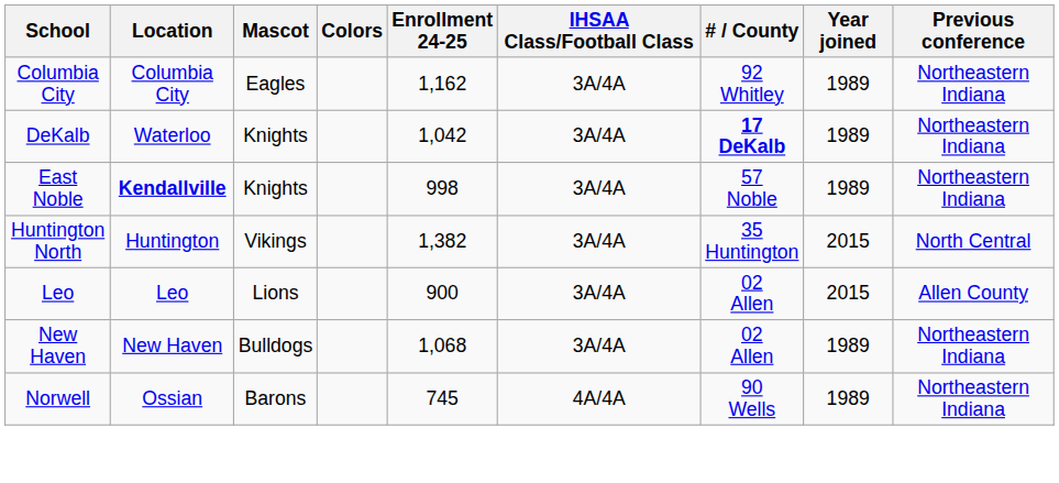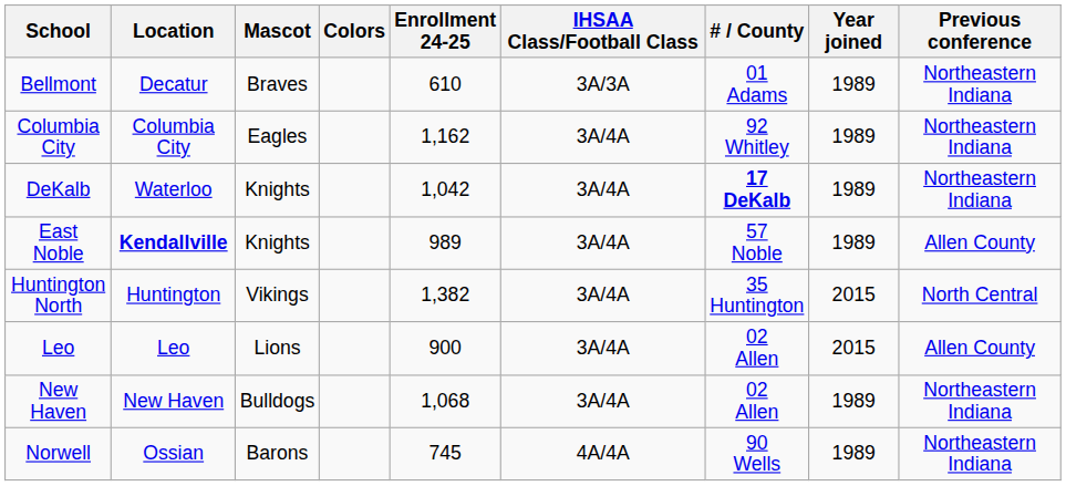 <table class="wikitable" style="text-align:center;">
 <tr>
 <th>School</th>
 <th>Location</th>
 <th>Mascot</th>
 <th>Colors</th>
 <th>Enrollment  <br> 24-25</th>
 <th><a href='#'>IHSAA</a> Class/Football Class</th>
 <th># / County</th>
 <th>Year joined</th>
 <th>Previous conference</th>
+</tr>
+<tr>
+<td><a href='#'>Bellmont</a></td>
+<td><a href='#'>Decatur</a></td>
+<td>Braves</td>
+<td>  </td>
+<td>610</td>
+<td>3A/3A</td>
+<td><a href='#'>01 <br> Adams</a></td>
+<td>1989</td>
+<td><a href='#'>Northeastern Indiana</a></td>
 </tr>
 <tr>
 <td><a href='#'>Columbia <br> City</a></td>
 <td><a href='#'>Columbia City</a></td>
 <td>Eagles</td>
 <td>  </td>
 <td>1,162</td>
 <td>3A/4A</td>
 <td><a href='#'>92 <br> Whitley</a></td>
 <td>1989</td>
 <td><a href='#'>Northeastern Indiana</a></td>
 </tr>
 <tr>
 <td><a href='#'>DeKalb</a></td>
 <td><a href='#'>Waterloo</a></td>
 <td>Knights</td>
 <td>  </td>
 <td>1,042</td>
 <td>3A/4A</td>
 <td><strong><a href='#'>17 <br> DeKalb</a></strong></td>
 <td>1989</td>
 <td><a href='#'>Northeastern Indiana</a></td>
 </tr>
 <tr>
 <td><a href='#'>East <br> Noble</a></td>
 <td><strong><a href='#'>Kendallville</a></strong></td>
 <td>Knights</td>
 <td>  </td>
-<td>998</td>
+<td>989</td>
 <td>3A/4A</td>
 <td><a href='#'>57 <br> Noble</a></td>
 <td>1989</td>
-<td><a href='#'>Northeastern Indiana</a></td>
+<td><a href='#'>Allen County</a></td>
 </tr>
 <tr>
 <td><a href='#'>Huntington <br> North</a></td>
 <td><a href='#'>Huntington</a></td>
 <td>Vikings</td>
 <td> </td>
 <td>1,382</td>
 <td>3A/4A</td>
 <td><a href='#'>35<br> Huntington</a></td>
 <td>2015</td>
 <td><a href='#'>North Central</a></td>
 </tr>
 <tr>
 <td><a href='#'>Leo</a></td>
 <td><a href='#'>Leo</a></td>
 <td>Lions</td>
 <td> </td>
 <td>900</td>
 <td>3A/4A</td>
 <td><a href='#'>02 <br> Allen</a></td>
 <td>2015</td>
 <td><a href='#'>Allen County</a></td>
 </tr>
 <tr>
 <td><a href='#'>New Haven</a></td>
 <td><a href='#'>New Haven</a></td>
 <td>Bulldogs</td>
 <td>  </td>
 <td>1,068</td>
 <td>3A/4A</td>
 <td><a href='#'>02 <br> Allen</a></td>
 <td>1989</td>
 <td><a href='#'>Northeastern Indiana</a></td>
 </tr>
 <tr>
 <td><a href='#'>Norwell</a></td>
 <td><a href='#'>Ossian</a></td>
 <td>Barons</td>
 <td>  </td>
 <td>745</td>
 <td>4A/4A</td>
 <td><a href='#'>90 <br> Wells</a></td>
 <td>1989</td>
 <td><a href='#'>Northeastern Indiana</a></td>
 </tr>
 </table>
